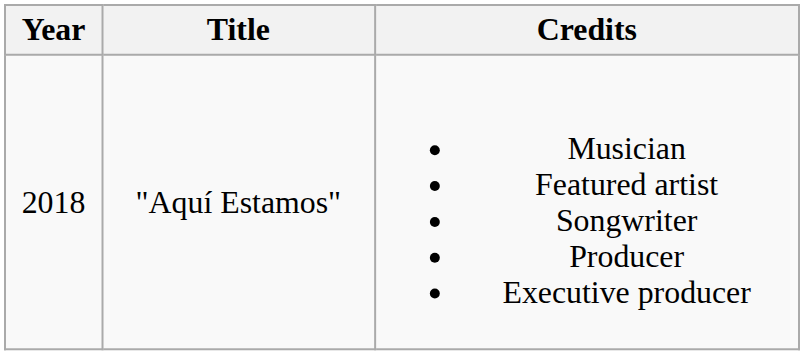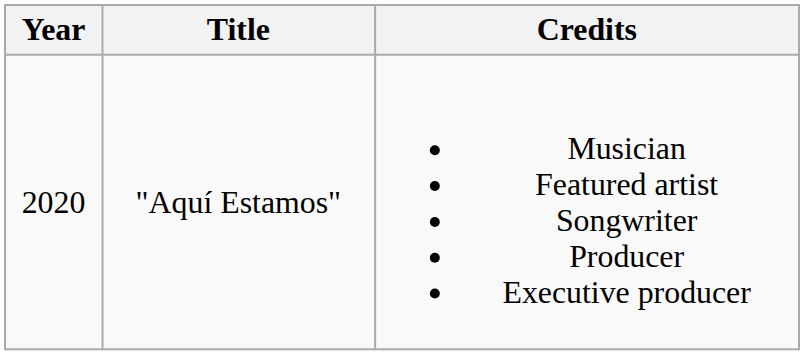 <table class="wikitable unsortable" style="text-align: center; width: 400px; height: 100px;">
 <tr>
 <th>Year</th>
 <th>Title</th>
 <th>Credits</th>
 </tr>
 <tr>
-<td>2018</td>
+<td>2020</td>
 <td>"Aquí Estamos"</td>
 <td><br><ul><li>Musician</li><li>Featured artist</li><li>Songwriter</li><li>Producer</li><li>Executive producer</li></ul></td>
 </tr>
 </table>
